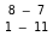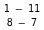 <table style="text-align:center">
 <tr>
 <th width=200></th>
 <th width=100></th>
 <th width=200></th>
 </tr>
 <tr>
+<td align=right></td>
+<td>1 – 11</td>
+<td align=left><strong></strong></td>
+</tr>
+<tr>
 <td align=right><strong></strong></td>
 <td>8 – 7</td>
 <td align=left></td>
 </tr>
-<tr>
-<td align=right></td>
-<td>1 – 11</td>
-<td align=left><strong></strong></td>
-</tr>
 </table>
